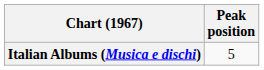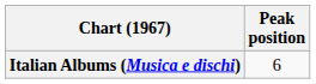 <table class="wikitable plainrowheaders" style="text-align:center">
 <tr>
 <th scope="col">Chart (1967)</th>
 <th scope="col">Peak<br>position</th>
 </tr>
 <tr>
 <th scope="row">Italian Albums (<em><a href='#'>Musica e dischi</a></em>)</th>
-<td>5</td>
+<td>6</td>
 </tr>
 </table>
